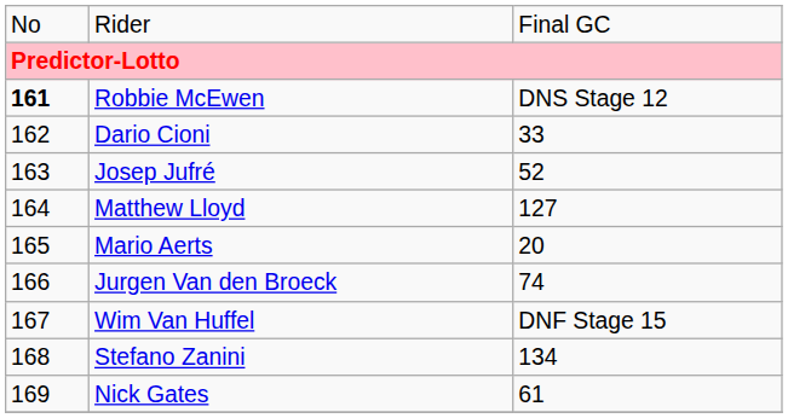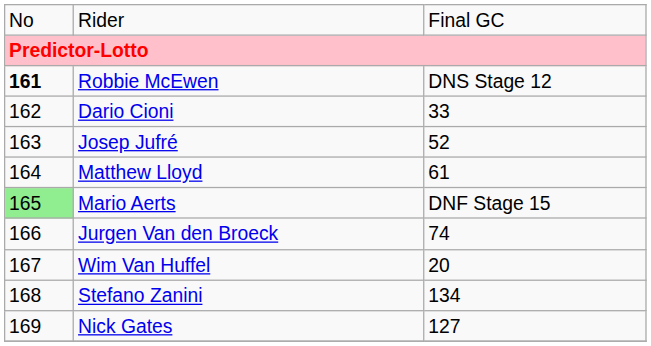 <table class=wikitable style="font-size:95%" width="40%">
 <tr>
 <td>No</td>
 <td>Rider</td>
 <td>Final GC</td>
 </tr>
 <tr>
 <td colspan=3 bgcolor="pink" style="color:red"><strong>Predictor-Lotto</strong></td>
 </tr>
 <tr>
 <td><strong>161</strong></td>
 <td> <a href='#'>Robbie McEwen</a></td>
 <td>DNS Stage 12</td>
 </tr>
 <tr>
 <td>162</td>
 <td> <a href='#'>Dario Cioni</a></td>
 <td>33</td>
 </tr>
 <tr>
 <td>163</td>
 <td> <a href='#'>Josep Jufré</a></td>
 <td>52</td>
 </tr>
 <tr>
 <td>164</td>
 <td> <a href='#'>Matthew Lloyd</a></td>
-<td>127</td>
+<td>61</td>
 </tr>
 <tr>
-<td>165</td>
+<td style="background: lightgreen;">165</td>
 <td> <a href='#'>Mario Aerts</a></td>
-<td>20</td>
+<td>DNF Stage 15</td>
 </tr>
 <tr>
 <td>166</td>
 <td> <a href='#'>Jurgen Van den Broeck</a></td>
 <td>74</td>
 </tr>
 <tr>
 <td>167</td>
 <td> <a href='#'>Wim Van Huffel</a></td>
-<td>DNF Stage 15</td>
+<td>20</td>
 </tr>
 <tr>
 <td>168</td>
 <td> <a href='#'>Stefano Zanini</a></td>
 <td>134</td>
 </tr>
 <tr>
 <td>169</td>
 <td> <a href='#'>Nick Gates</a></td>
-<td>61</td>
+<td>127</td>
 </tr>
 <tr>
 </tr>
 </table>
